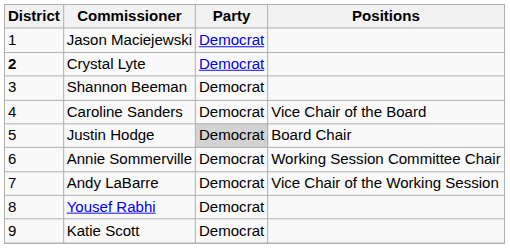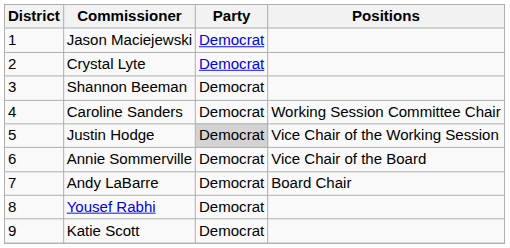 <table class="wikitable">
 <tr>
 <th>District</th>
 <th>Commissioner</th>
 <th>Party</th>
 <th>Positions</th>
 </tr>
 <tr>
 <td>1</td>
 <td>Jason Maciejewski</td>
 <td><a href='#'>Democrat</a></td>
 <td></td>
 </tr>
 <tr>
-<td><strong>2</strong></td>
+<td>2</td>
 <td>Crystal Lyte</td>
 <td><a href='#'>Democrat</a></td>
 <td></td>
 </tr>
 <tr>
 <td>3</td>
 <td>Shannon Beeman</td>
 <td>Democrat</td>
 <td></td>
 </tr>
 <tr>
 <td>4</td>
 <td>Caroline Sanders</td>
 <td>Democrat</td>
-<td>Vice Chair of the Board</td>
+<td>Working Session Committee Chair</td>
 </tr>
 <tr>
 <td>5</td>
 <td>Justin Hodge</td>
 <td style="background: lightgrey;">Democrat</td>
-<td>Board Chair</td>
+<td>Vice Chair of the Working Session</td>
 </tr>
 <tr>
 <td>6</td>
 <td>Annie Sommerville</td>
 <td>Democrat</td>
-<td>Working Session Committee Chair</td>
+<td>Vice Chair of the Board</td>
 </tr>
 <tr>
 <td>7</td>
 <td>Andy LaBarre</td>
 <td>Democrat</td>
-<td>Vice Chair of the Working Session</td>
+<td>Board Chair</td>
 </tr>
 <tr>
 <td>8</td>
 <td><a href='#'>Yousef Rabhi</a></td>
 <td>Democrat</td>
 <td></td>
 </tr>
 <tr>
 <td>9</td>
 <td>Katie Scott</td>
 <td>Democrat</td>
 <td></td>
 </tr>
 <tr>
 </tr>
 </table>
